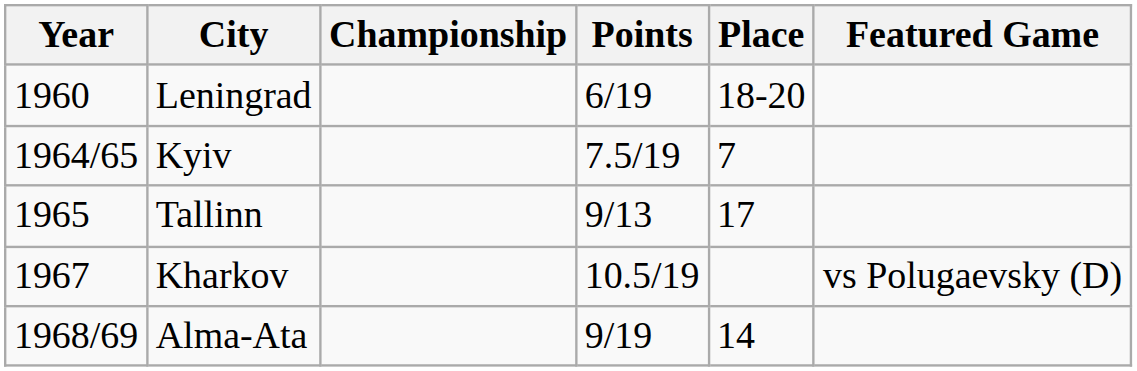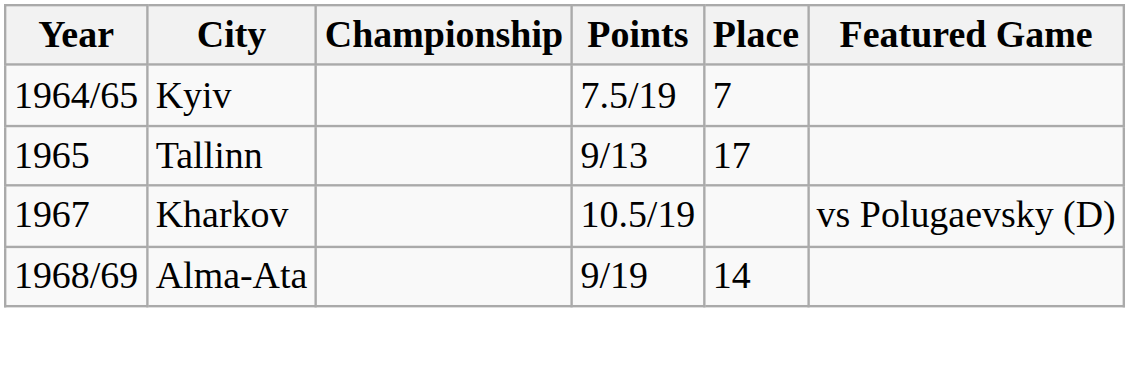 <table class="wikitable">
 <tr>
 <th>Year</th>
 <th>City</th>
 <th>Championship</th>
 <th>Points</th>
 <th>Place</th>
 <th>Featured Game</th>
-</tr>
-<tr>
-<td>1960</td>
-<td>Leningrad</td>
-<td></td>
-<td>6/19</td>
-<td>18-20</td>
-<td></td>
 </tr>
 <tr>
 <td>1964/65</td>
 <td>Kyiv</td>
 <td></td>
 <td>7.5/19</td>
 <td>7</td>
 <td></td>
 </tr>
 <tr>
 <td>1965</td>
 <td>Tallinn</td>
 <td></td>
 <td>9/13</td>
 <td>17</td>
 <td></td>
 </tr>
 <tr>
 <td>1967</td>
 <td>Kharkov</td>
 <td></td>
 <td>10.5/19</td>
 <td></td>
 <td>vs Polugaevsky (D)</td>
 </tr>
 <tr>
 <td>1968/69</td>
 <td>Alma-Ata</td>
 <td></td>
 <td>9/19</td>
 <td>14</td>
 <td></td>
 </tr>
 </table>
